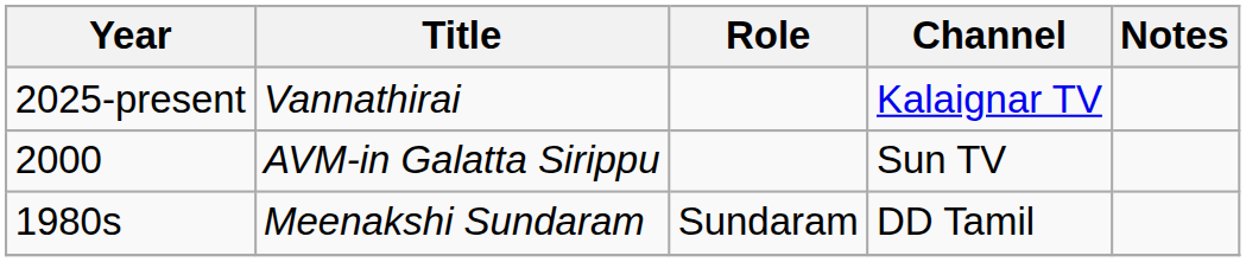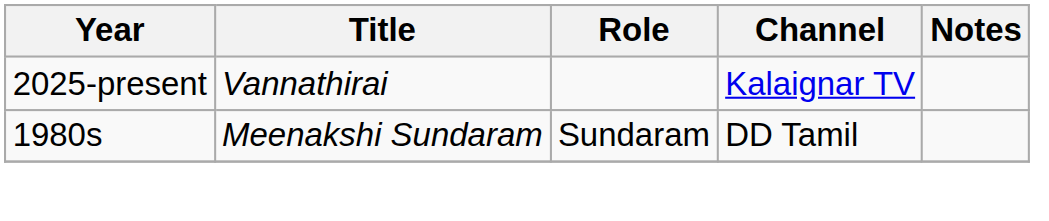 <table class="wikitable sortable">
 <tr>
 <th>Year</th>
 <th>Title</th>
 <th>Role</th>
 <th>Channel</th>
 <th class=unsortable>Notes</th>
 </tr>
 <tr>
 <td>2025-present</td>
 <td><em>Vannathirai</em></td>
 <td></td>
 <td><a href='#'>Kalaignar TV</a></td>
 <td></td>
 </tr>
 <tr>
-<td>2000</td>
-<td><em>AVM-in Galatta Sirippu</em></td>
-<td></td>
-<td>Sun TV</td>
-<td></td>
-</tr>
-<tr>
 <td>1980s</td>
 <td><em>Meenakshi Sundaram</td>
 <td>Sundaram</td>
 <td>DD Tamil</td>
 <td></td>
 </tr>
 <tr>
 </tr>
 </table>
